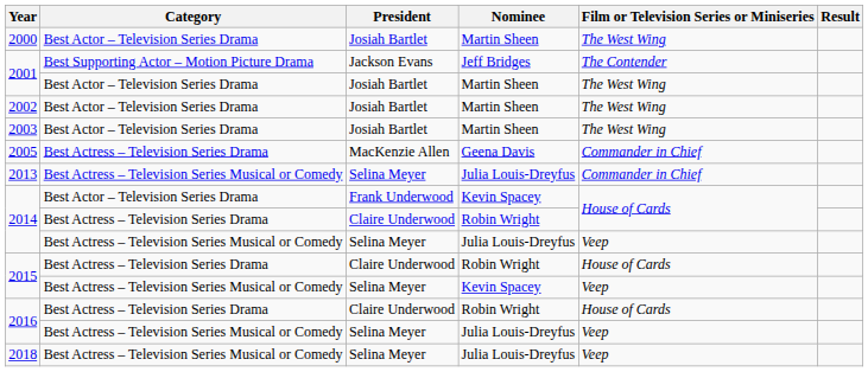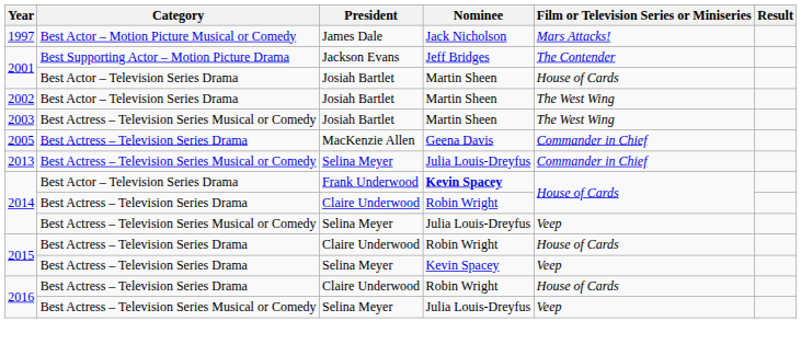 <table class="wikitable sortable">
 <tr>
 <th>Year</th>
 <th>Category</th>
 <th>President</th>
 <th>Nominee</th>
 <th>Film or Television Series or Miniseries</th>
 <th>Result</th>
 </tr>
 <tr>
-<td><a href='#'>2000</a></td>
-<td><a href='#'>Best Actor – Television Series Drama</a></td>
-<td><a href='#'>Josiah Bartlet</a></td>
-<td><a href='#'>Martin Sheen</a></td>
-<td><em><a href='#'>The West Wing</a></em></td>
+<td><a href='#'>1997</a></td>
+<td><a href='#'>Best Actor – Motion Picture Musical or Comedy</a></td>
+<td>James Dale</td>
+<td><a href='#'>Jack Nicholson</a></td>
+<td><em><a href='#'>Mars Attacks!</a></em></td>
 <td></td>
 </tr>
 <tr>
 <td rowspan=2><a href='#'>2001</a></td>
 <td><a href='#'>Best Supporting Actor – Motion Picture Drama</a></td>
 <td>Jackson Evans</td>
 <td><a href='#'>Jeff Bridges</a></td>
 <td><em><a href='#'>The Contender</a></em></td>
 <td></td>
 </tr>
 <tr>
 <td>Best Actor – Television Series Drama</td>
 <td>Josiah Bartlet</td>
 <td>Martin Sheen</td>
-<td><em>The West Wing</em></td>
+<td><em>House of Cards</em></td>
 <td></td>
 </tr>
 <tr>
 <td><a href='#'>2002</a></td>
 <td>Best Actor – Television Series Drama</td>
 <td>Josiah Bartlet</td>
 <td>Martin Sheen</td>
 <td><em>The West Wing</em></td>
 <td></td>
 </tr>
 <tr>
 <td><a href='#'>2003</a></td>
-<td>Best Actor – Television Series Drama</td>
+<td>Best Actress – Television Series Musical or Comedy</td>
 <td>Josiah Bartlet</td>
 <td>Martin Sheen</td>
 <td><em>The West Wing</em></td>
 <td></td>
 </tr>
 <tr>
 <td><a href='#'>2005</a></td>
 <td><a href='#'>Best Actress – Television Series Drama</a></td>
 <td>MacKenzie Allen</td>
 <td><a href='#'>Geena Davis</a></td>
 <td><em><a href='#'>Commander in Chief</a></em></td>
 <td></td>
 </tr>
 <tr>
 <td><a href='#'>2013</a></td>
 <td><a href='#'>Best Actress – Television Series Musical or Comedy</a></td>
 <td><a href='#'>Selina Meyer</a></td>
 <td><a href='#'>Julia Louis-Dreyfus</a></td>
 <td><em><a href='#'>Commander in Chief</a></em></td>
 <td></td>
 </tr>
 <tr>
 <td rowspan=3><a href='#'>2014</a></td>
 <td>Best Actor – Television Series Drama</td>
 <td><a href='#'>Frank Underwood</a></td>
-<td><a href='#'>Kevin Spacey</a></td>
+<td><strong><a href='#'>Kevin Spacey</a></strong></td>
 <td rowspan=2><em><a href='#'>House of Cards</a></em></td>
 <td></td>
 </tr>
 <tr>
 <td>Best Actress – Television Series Drama</td>
 <td><a href='#'>Claire Underwood</a></td>
 <td><a href='#'>Robin Wright</a></td>
 <td></td>
 </tr>
 <tr>
 <td>Best Actress – Television Series Musical or Comedy</td>
 <td>Selina Meyer</td>
 <td>Julia Louis-Dreyfus</td>
 <td><em>Veep</em></td>
 <td></td>
 </tr>
 <tr>
 <td rowspan=2><a href='#'>2015</a></td>
 <td>Best Actress – Television Series Drama</td>
 <td>Claire Underwood</td>
 <td>Robin Wright</td>
 <td><em>House of Cards</em></td>
 <td></td>
 </tr>
 <tr>
-<td>Best Actress – Television Series Musical or Comedy</td>
+<td>Best Actress – Television Series Drama</td>
 <td>Selina Meyer</td>
 <td><a href='#'>Kevin Spacey</a></td>
 <td><em>Veep</em></td>
 <td></td>
 </tr>
 <tr>
 <td rowspan=2><a href='#'>2016</a></td>
 <td>Best Actress – Television Series Drama</td>
 <td>Claire Underwood</td>
 <td>Robin Wright</td>
 <td><em>House of Cards</em></td>
 <td></td>
 </tr>
 <tr>
 <td>Best Actress – Television Series Musical or Comedy</td>
 <td>Selina Meyer</td>
 <td>Julia Louis-Dreyfus</td>
 <td><em>Veep</em></td>
 <td></td>
 </tr>
-<tr>
-<td><a href='#'>2018</a></td>
-<td>Best Actress – Television Series Musical or Comedy</td>
-<td>Selina Meyer</td>
-<td>Julia Louis-Dreyfus</td>
-<td><em>Veep</em></td>
-<td></td>
-</tr>
 </table>
